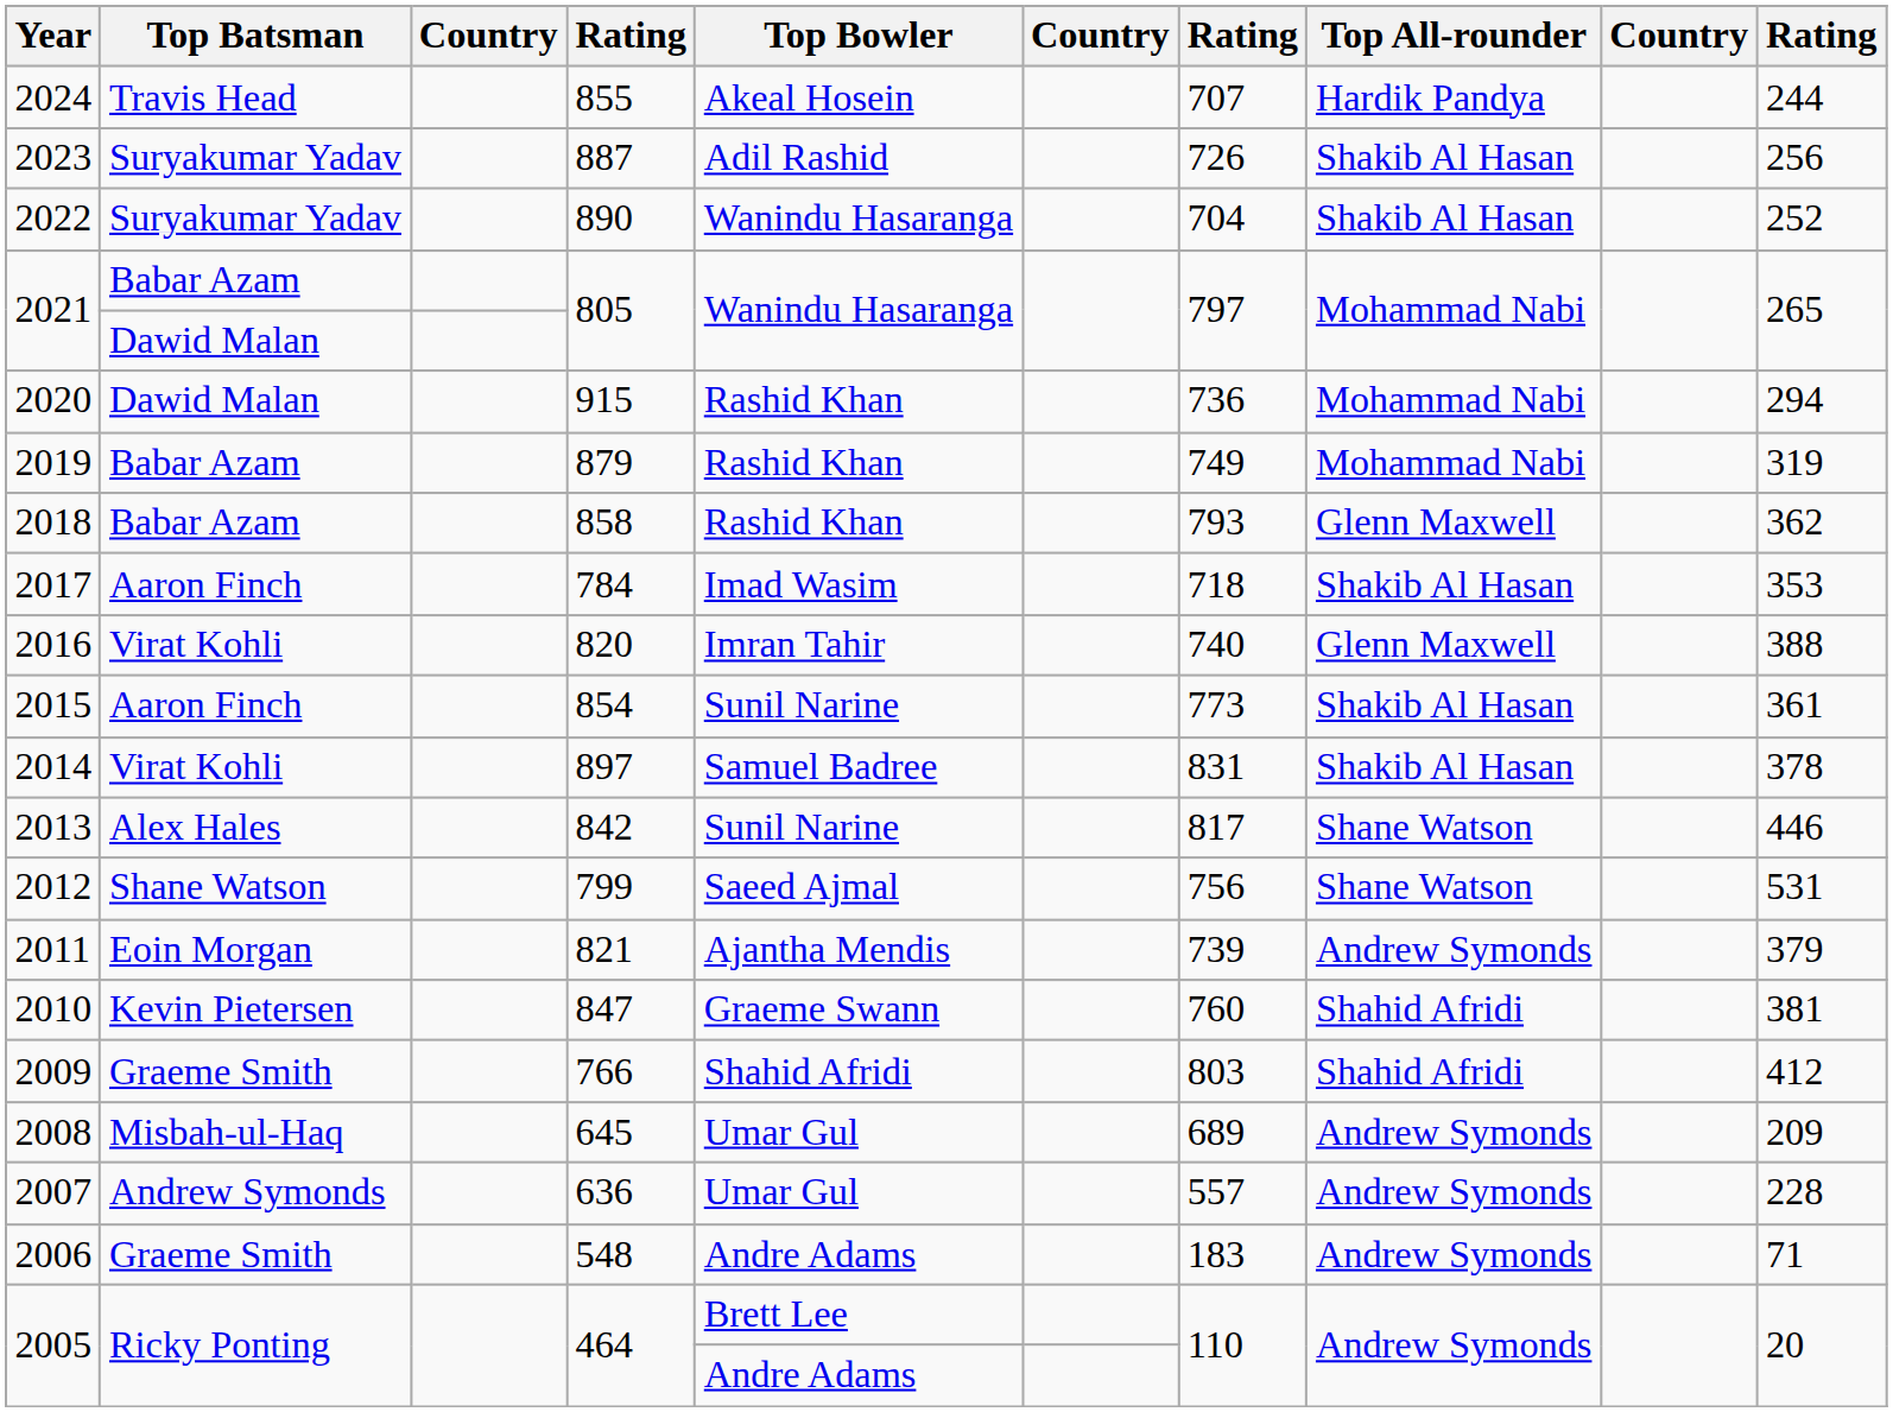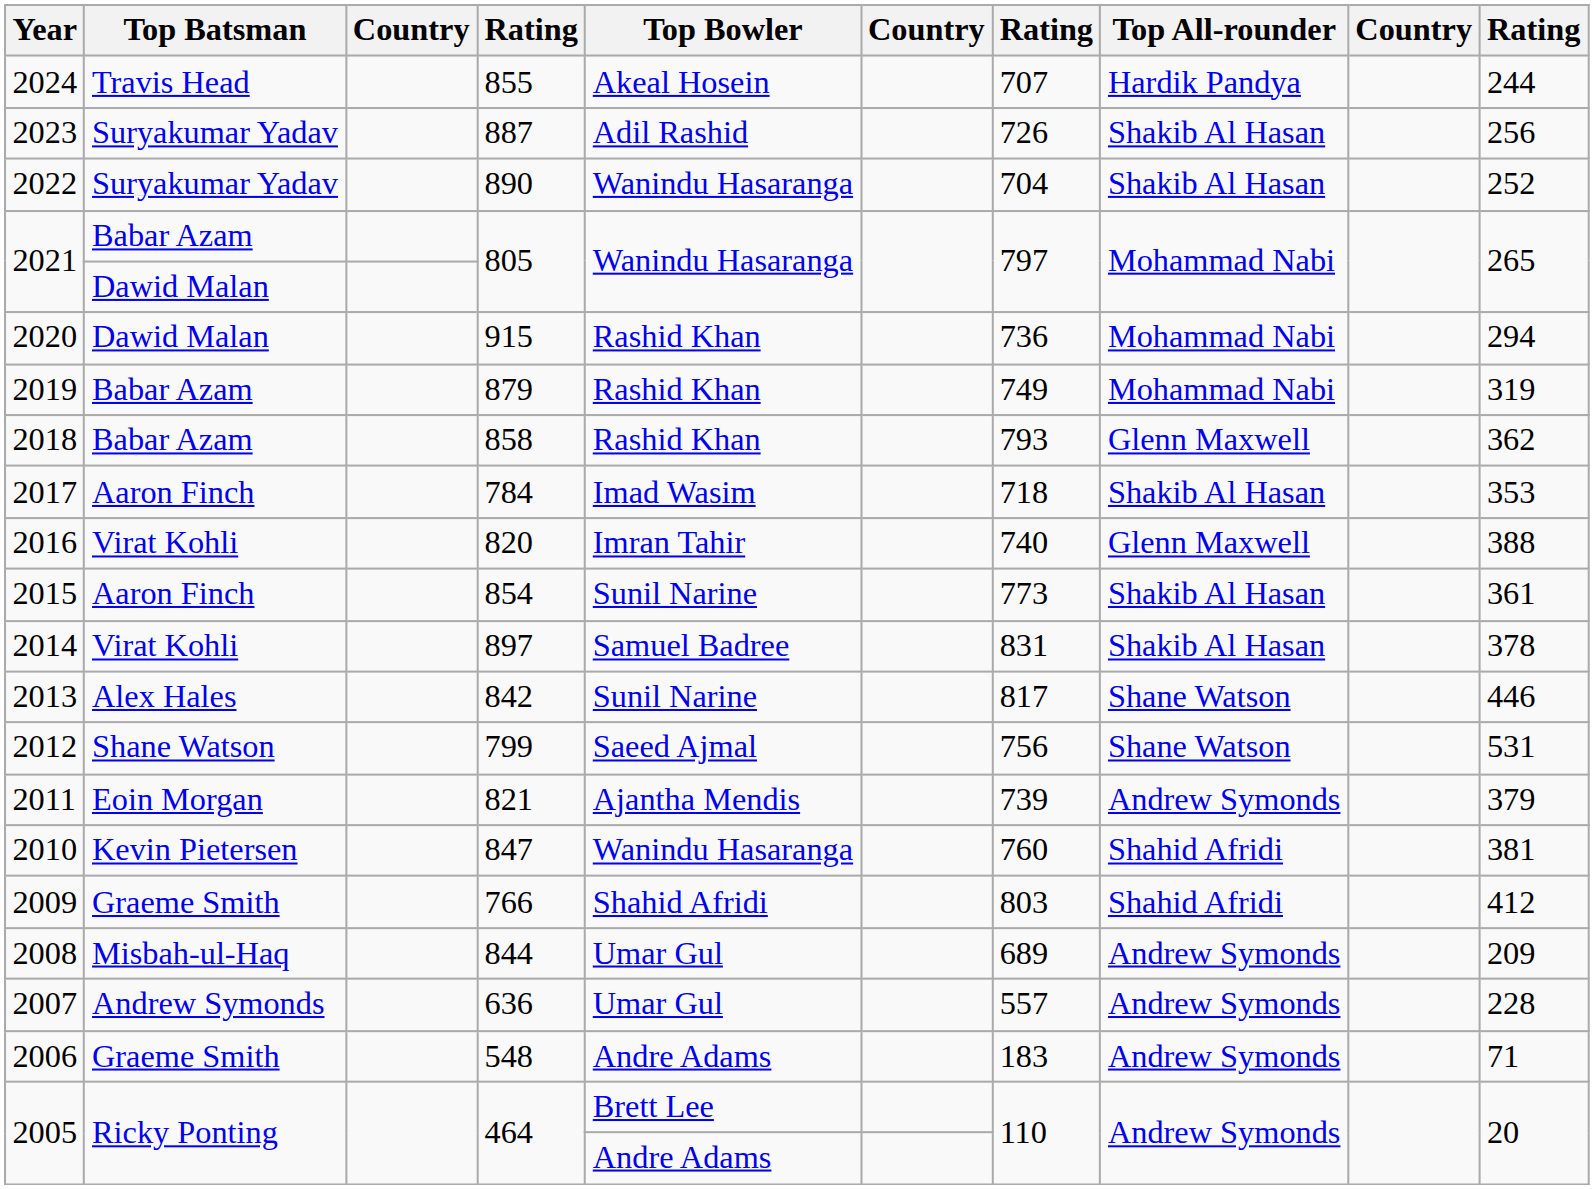 <table class=wikitable>
 <tr>
 <th>Year</th>
 <th>Top Batsman</th>
 <th>Country</th>
 <th>Rating</th>
 <th>Top Bowler</th>
 <th>Country</th>
 <th>Rating</th>
 <th>Top All-rounder</th>
 <th>Country</th>
 <th>Rating</th>
 </tr>
 <tr>
 <td>2024</td>
 <td><a href='#'>Travis Head</a></td>
 <td></td>
 <td>855</td>
 <td><a href='#'>Akeal Hosein</a></td>
 <td></td>
 <td>707</td>
 <td><a href='#'>Hardik Pandya</a></td>
 <td></td>
 <td>244</td>
 </tr>
 <tr>
 <td>2023</td>
 <td><a href='#'>Suryakumar Yadav</a></td>
 <td></td>
 <td>887</td>
 <td><a href='#'>Adil Rashid</a></td>
 <td></td>
 <td>726</td>
 <td><a href='#'>Shakib Al Hasan</a></td>
 <td></td>
 <td>256</td>
 </tr>
 <tr>
 <td>2022</td>
 <td><a href='#'>Suryakumar Yadav</a></td>
 <td></td>
 <td>890</td>
 <td><a href='#'>Wanindu Hasaranga</a></td>
 <td></td>
 <td>704</td>
 <td><a href='#'>Shakib Al Hasan</a></td>
 <td></td>
 <td>252</td>
 </tr>
 <tr>
 <td rowspan=2>2021</td>
 <td><a href='#'>Babar Azam</a></td>
 <td></td>
 <td rowspan=2>805</td>
 <td rowspan=2><a href='#'>Wanindu Hasaranga</a></td>
 <td rowspan=2></td>
 <td rowspan=2>797</td>
 <td rowspan=2><a href='#'>Mohammad Nabi</a></td>
 <td rowspan=2></td>
 <td rowspan=2>265</td>
 </tr>
 <tr>
 <td><a href='#'>Dawid Malan</a></td>
 <td></td>
 </tr>
 <tr>
 <td>2020</td>
 <td><a href='#'>Dawid Malan</a></td>
 <td></td>
 <td>915</td>
 <td><a href='#'>Rashid Khan</a></td>
 <td></td>
 <td>736</td>
 <td><a href='#'>Mohammad Nabi</a></td>
 <td></td>
 <td>294</td>
 </tr>
 <tr>
 <td>2019</td>
 <td><a href='#'>Babar Azam</a></td>
 <td></td>
 <td>879</td>
 <td><a href='#'>Rashid Khan</a></td>
 <td></td>
 <td>749</td>
 <td><a href='#'>Mohammad Nabi</a></td>
 <td></td>
 <td>319</td>
 </tr>
 <tr>
 <td>2018</td>
 <td><a href='#'>Babar Azam</a></td>
 <td></td>
 <td>858</td>
 <td><a href='#'>Rashid Khan</a></td>
 <td></td>
 <td>793</td>
 <td><a href='#'>Glenn Maxwell</a></td>
 <td></td>
 <td>362</td>
 </tr>
 <tr>
 <td>2017</td>
 <td><a href='#'>Aaron Finch</a></td>
 <td></td>
 <td>784</td>
 <td><a href='#'>Imad Wasim</a></td>
 <td></td>
 <td>718</td>
 <td><a href='#'>Shakib Al Hasan</a></td>
 <td></td>
 <td>353</td>
 </tr>
 <tr>
 <td>2016</td>
 <td><a href='#'>Virat Kohli</a></td>
 <td></td>
 <td>820</td>
 <td><a href='#'>Imran Tahir</a></td>
 <td></td>
 <td>740</td>
 <td><a href='#'>Glenn Maxwell</a></td>
 <td></td>
 <td>388</td>
 </tr>
 <tr>
 <td>2015</td>
 <td><a href='#'>Aaron Finch</a></td>
 <td></td>
 <td>854</td>
 <td><a href='#'>Sunil Narine</a></td>
 <td></td>
 <td>773</td>
 <td><a href='#'>Shakib Al Hasan</a></td>
 <td></td>
 <td>361</td>
 </tr>
 <tr>
 <td>2014</td>
 <td><a href='#'>Virat Kohli</a></td>
 <td></td>
 <td>897</td>
 <td><a href='#'>Samuel Badree</a></td>
 <td></td>
 <td>831</td>
 <td><a href='#'>Shakib Al Hasan</a></td>
 <td></td>
 <td>378</td>
 </tr>
 <tr>
 <td>2013</td>
 <td><a href='#'>Alex Hales</a></td>
 <td></td>
 <td>842</td>
 <td><a href='#'>Sunil Narine</a></td>
 <td></td>
 <td>817</td>
 <td><a href='#'>Shane Watson</a></td>
 <td></td>
 <td>446</td>
 </tr>
 <tr>
 <td>2012</td>
 <td><a href='#'>Shane Watson</a></td>
 <td></td>
 <td>799</td>
 <td><a href='#'>Saeed Ajmal</a></td>
 <td></td>
 <td>756</td>
 <td><a href='#'>Shane Watson</a></td>
 <td></td>
 <td>531</td>
 </tr>
 <tr>
 <td>2011</td>
 <td><a href='#'>Eoin Morgan</a></td>
 <td></td>
 <td>821</td>
 <td><a href='#'>Ajantha Mendis</a></td>
 <td></td>
 <td>739</td>
 <td><a href='#'>Andrew Symonds</a></td>
 <td></td>
 <td>379</td>
 </tr>
 <tr>
 <td>2010</td>
 <td><a href='#'>Kevin Pietersen</a></td>
 <td></td>
 <td>847</td>
-<td><a href='#'>Graeme Swann</a></td>
+<td><a href='#'>Wanindu Hasaranga</a></td>
 <td></td>
 <td>760</td>
 <td><a href='#'>Shahid Afridi</a></td>
 <td></td>
 <td>381</td>
 </tr>
 <tr>
 <td>2009</td>
 <td><a href='#'>Graeme Smith</a></td>
 <td></td>
 <td>766</td>
 <td><a href='#'>Shahid Afridi</a></td>
 <td></td>
 <td>803</td>
 <td><a href='#'>Shahid Afridi</a></td>
 <td></td>
 <td>412</td>
 </tr>
 <tr>
 <td>2008</td>
 <td><a href='#'>Misbah-ul-Haq</a></td>
 <td></td>
-<td>645</td>
+<td>844</td>
 <td><a href='#'>Umar Gul</a></td>
 <td></td>
 <td>689</td>
 <td><a href='#'>Andrew Symonds</a></td>
 <td></td>
 <td>209</td>
 </tr>
 <tr>
 <td>2007</td>
 <td><a href='#'>Andrew Symonds</a></td>
 <td></td>
 <td>636</td>
 <td><a href='#'>Umar Gul</a></td>
 <td></td>
 <td>557</td>
 <td><a href='#'>Andrew Symonds</a></td>
 <td></td>
 <td>228</td>
 </tr>
 <tr>
 <td>2006</td>
 <td><a href='#'>Graeme Smith</a></td>
 <td></td>
 <td>548</td>
 <td><a href='#'>Andre Adams</a></td>
 <td></td>
 <td>183</td>
 <td><a href='#'>Andrew Symonds</a></td>
 <td></td>
 <td>71</td>
 </tr>
 <tr>
 <td rowspan=2>2005</td>
 <td rowspan=2><a href='#'>Ricky Ponting</a></td>
 <td rowspan=2></td>
 <td rowspan=2>464</td>
 <td><a href='#'>Brett Lee</a></td>
 <td></td>
 <td rowspan=2>110</td>
 <td rowspan=2><a href='#'>Andrew Symonds</a></td>
 <td rowspan=2></td>
 <td rowspan=2>20</td>
 </tr>
 <tr>
 <td><a href='#'>Andre Adams</a></td>
 <td></td>
 </tr>
 <tr>
 </tr>
 </table>
